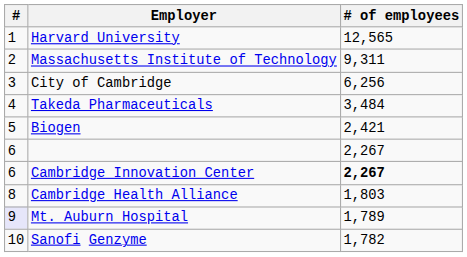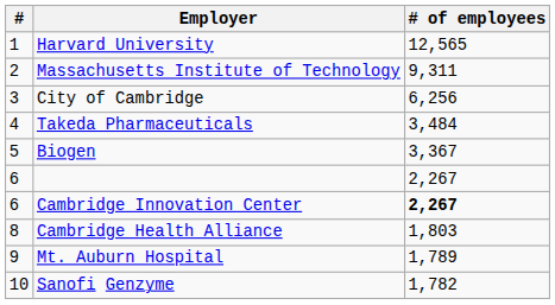 <table class="wikitable">
 <tr>
 <th>#</th>
 <th>Employer</th>
 <th># of employees</th>
 </tr>
 <tr>
 <td>1</td>
 <td><a href='#'>Harvard University</a></td>
 <td>12,565</td>
 </tr>
 <tr>
 <td>2</td>
 <td><a href='#'>Massachusetts Institute of Technology</a></td>
 <td>9,311</td>
 </tr>
 <tr>
 <td>3</td>
 <td>City of Cambridge</td>
 <td>6,256</td>
 </tr>
 <tr>
 <td>4</td>
 <td><a href='#'>Takeda Pharmaceuticals</a></td>
 <td>3,484</td>
 </tr>
 <tr>
 <td>5</td>
 <td><a href='#'>Biogen</a></td>
-<td>2,421</td>
+<td>3,367</td>
 </tr>
 <tr>
 <td>6</td>
 <td></td>
 <td>2,267</td>
 </tr>
 <tr>
 <td>6</td>
 <td><a href='#'>Cambridge Innovation Center</a></td>
 <td><strong>2,267</strong></td>
 </tr>
 <tr>
 <td>8</td>
 <td><a href='#'>Cambridge Health Alliance</a></td>
 <td>1,803</td>
 </tr>
 <tr>
-<td style="background: lavender;">9</td>
+<td>9</td>
 <td><a href='#'>Mt. Auburn Hospital</a></td>
 <td>1,789</td>
 </tr>
 <tr>
 <td>10</td>
 <td><a href='#'>Sanofi</a> <a href='#'>Genzyme</a></td>
 <td>1,782</td>
 </tr>
 </table>
